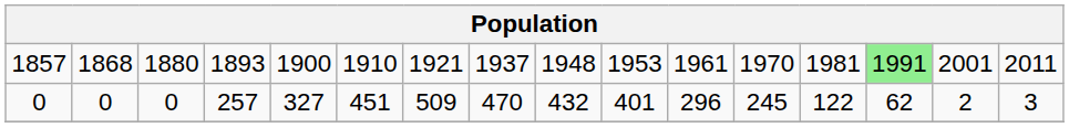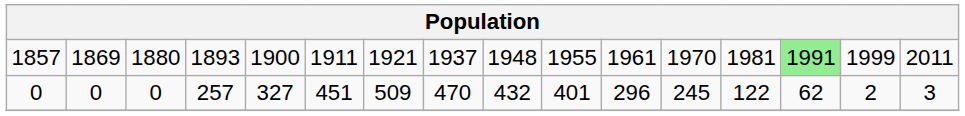 <table class="wikitable" style="margin: 0.5em auto; text-align: center;">
 <tr>
 <th colspan="16">Population</th>
 </tr>
 <tr>
 <td>1857</td>
-<td>1868</td>
+<td>1869</td>
 <td>1880</td>
 <td>1893</td>
 <td>1900</td>
-<td>1910</td>
+<td>1911</td>
 <td>1921</td>
 <td>1937</td>
 <td>1948</td>
-<td>1953</td>
+<td>1955</td>
 <td>1961</td>
 <td>1970</td>
 <td>1981</td>
 <td style="background: lightgreen;">1991</td>
-<td>2001</td>
+<td>1999</td>
 <td>2011</td>
 </tr>
 <tr>
 <td>0</td>
 <td>0</td>
 <td>0</td>
 <td>257</td>
 <td>327</td>
 <td>451</td>
 <td>509</td>
 <td>470</td>
 <td>432</td>
 <td>401</td>
 <td>296</td>
 <td>245</td>
 <td>122</td>
 <td>62</td>
 <td>2</td>
 <td>3</td>
 </tr>
 <tr>
 </tr>
 </table>
